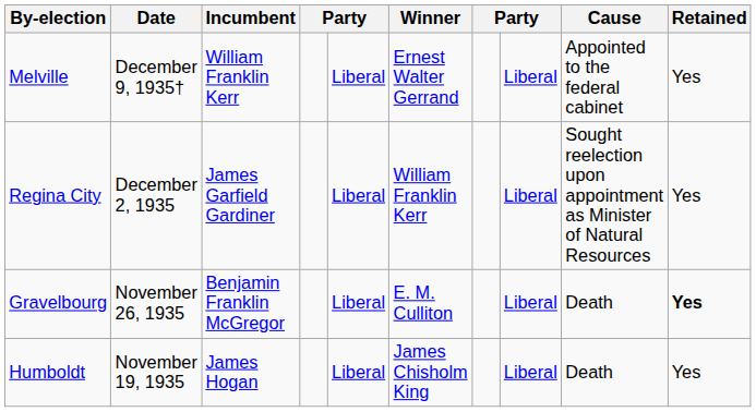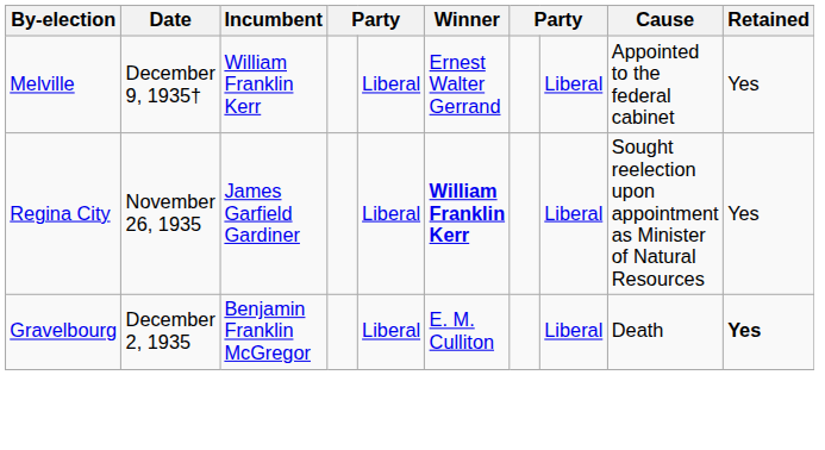 <table class=wikitable style="width:100%">
 <tr>
 <th>By-election</th>
 <th>Date</th>
 <th>Incumbent</th>
 <th colspan=2>Party</th>
 <th>Winner</th>
 <th colspan=2>Party</th>
 <th>Cause</th>
 <th>Retained</th>
 </tr>
 <tr>
 <td><a href='#'>Melville</a></td>
 <td>December 9, 1935†</td>
 <td><a href='#'>William Franklin Kerr</a></td>
 <td>    </td>
 <td><a href='#'>Liberal</a></td>
 <td><a href='#'>Ernest Walter Gerrand</a></td>
 <td>    </td>
 <td><a href='#'>Liberal</a></td>
 <td>Appointed to the federal cabinet</td>
 <td>Yes</td>
 </tr>
 <tr>
 <td><a href='#'>Regina City</a></td>
-<td>December 2, 1935</td>
+<td>November 26, 1935</td>
 <td><a href='#'>James Garfield Gardiner</a></td>
 <td>    </td>
 <td><a href='#'>Liberal</a></td>
-<td><a href='#'>William Franklin Kerr</a></td>
+<td><strong><a href='#'>William Franklin Kerr</a></strong></td>
 <td>    </td>
 <td><a href='#'>Liberal</a></td>
 <td>Sought reelection upon appointment as Minister of Natural Resources</td>
 <td>Yes</td>
 </tr>
 <tr>
 <td><a href='#'>Gravelbourg</a></td>
-<td>November 26, 1935</td>
+<td>December 2, 1935</td>
 <td><a href='#'>Benjamin Franklin McGregor</a></td>
 <td>    </td>
 <td><a href='#'>Liberal</a></td>
 <td><a href='#'>E. M. Culliton</a></td>
 <td>    </td>
 <td><a href='#'>Liberal</a></td>
 <td>Death</td>
 <td><strong>Yes</strong></td>
 </tr>
-<tr>
-<td><a href='#'>Humboldt</a></td>
-<td>November 19, 1935</td>
-<td><a href='#'>James Hogan</a></td>
-<td>    </td>
-<td><a href='#'>Liberal</a></td>
-<td><a href='#'>James Chisholm King</a></td>
-<td>    </td>
-<td><a href='#'>Liberal</a></td>
-<td>Death</td>
-<td>Yes</td>
-</tr>
 </table>
